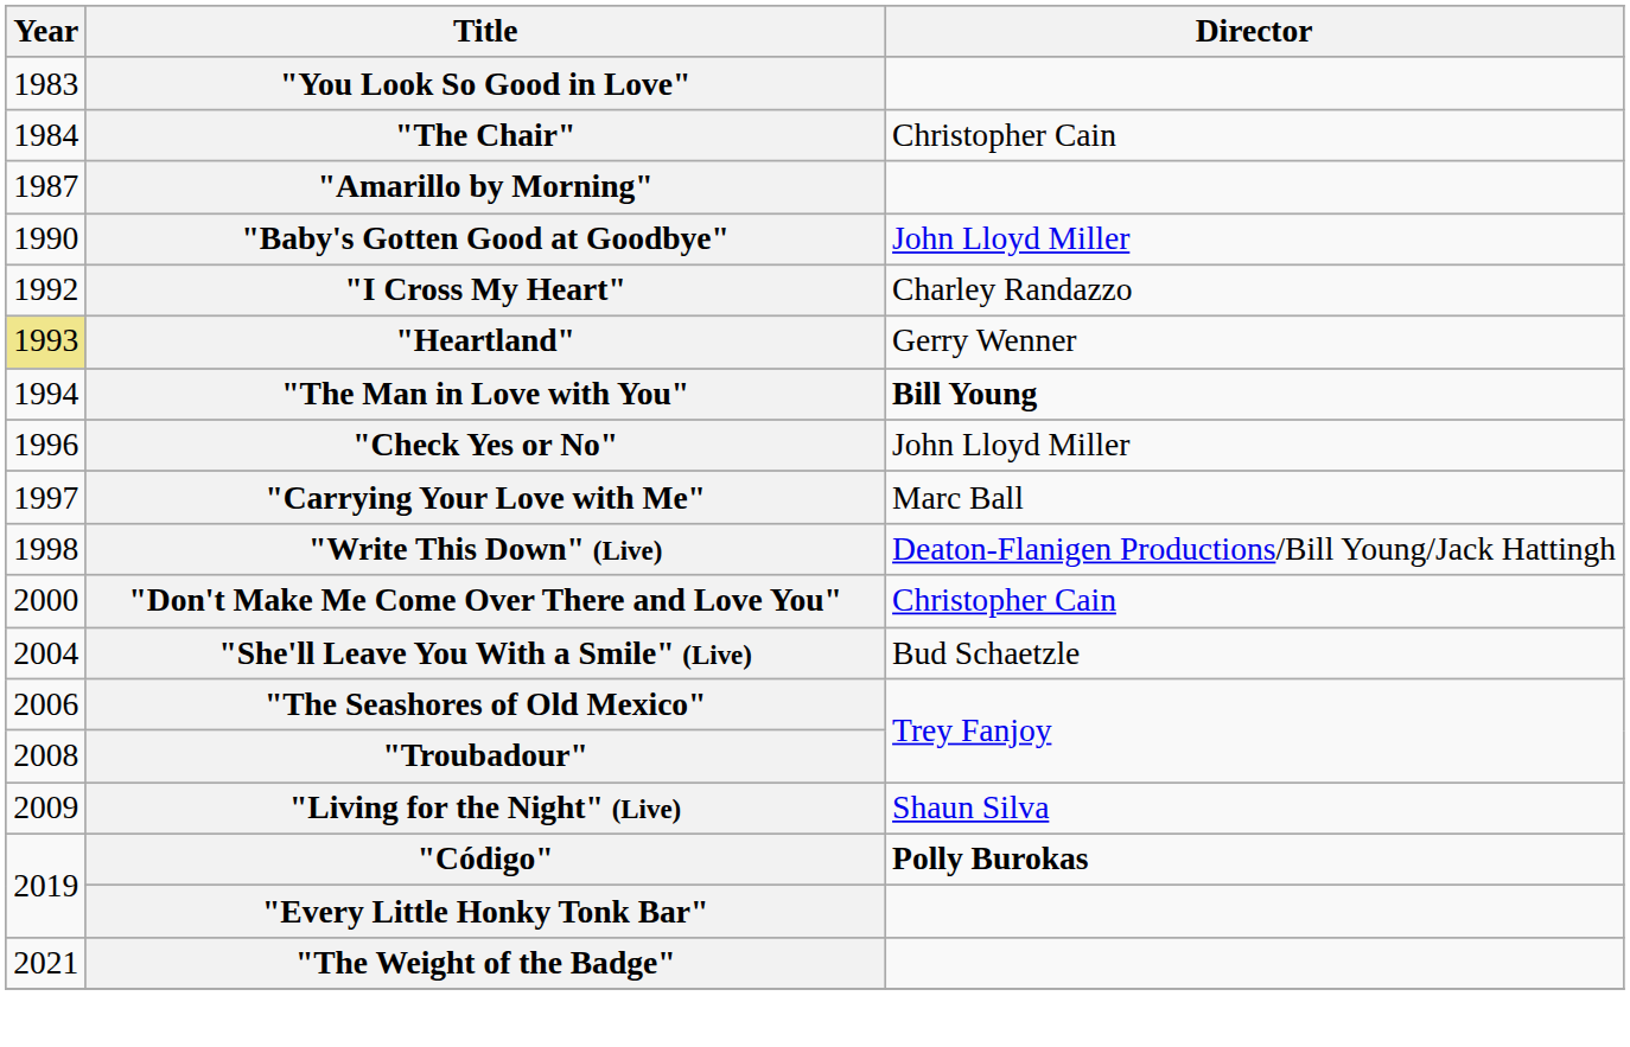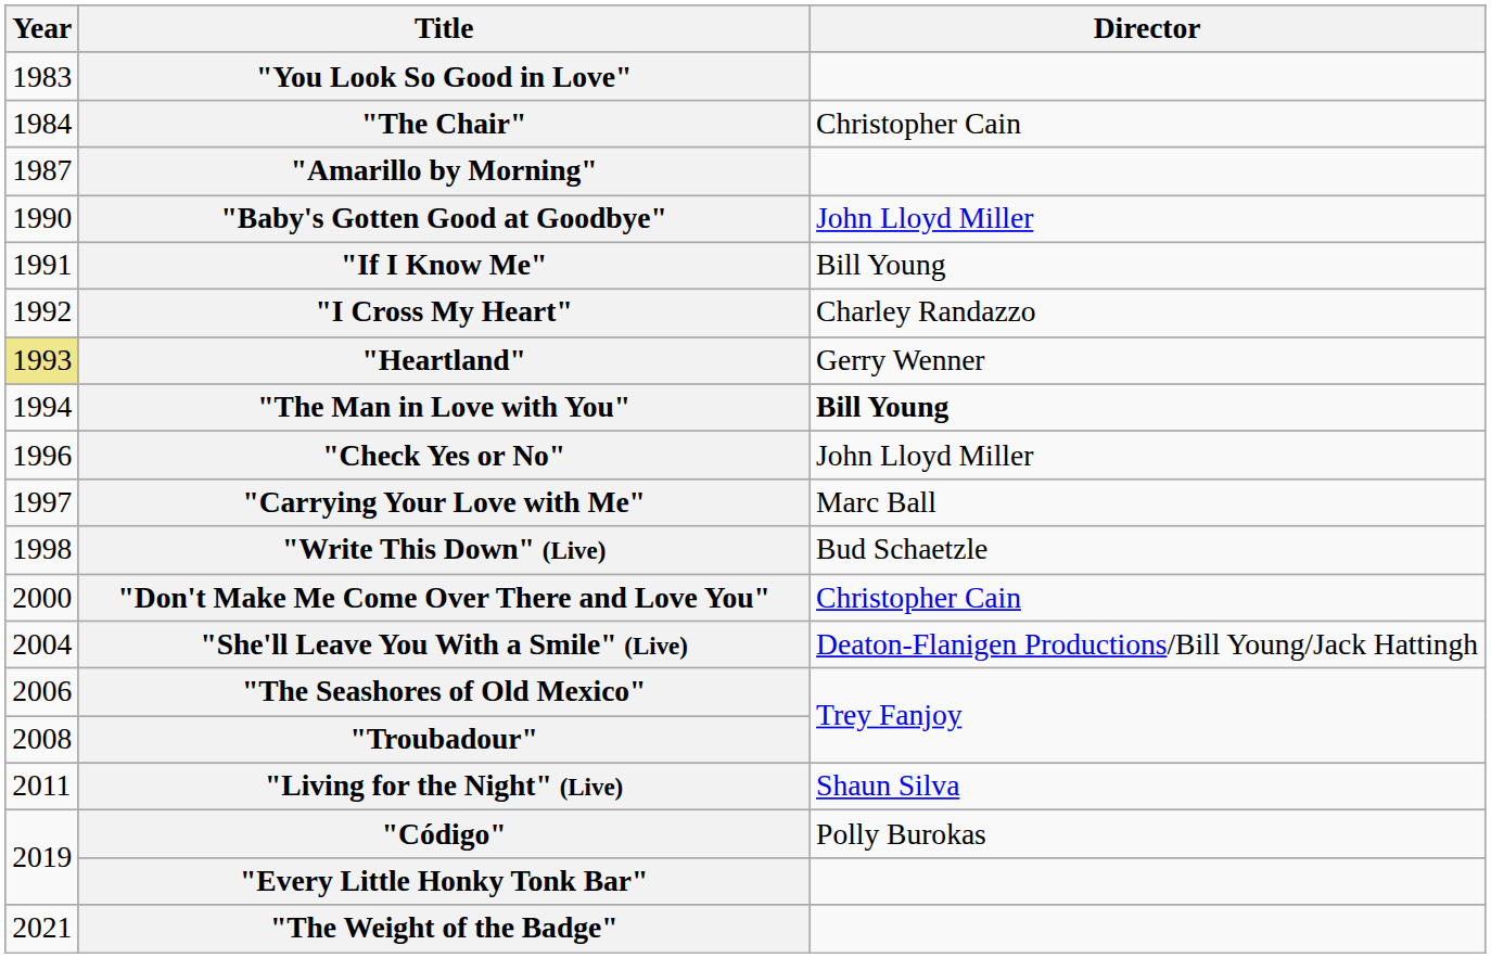 <table class="wikitable plainrowheaders">
 <tr>
 <th>Year</th>
 <th style="width:24em;">Title</th>
 <th>Director</th>
 </tr>
 <tr>
 <td>1983</td>
 <th scope="row">"You Look So Good in Love"</th>
 <td></td>
 </tr>
 <tr>
 <td>1984</td>
 <th scope="row">"The Chair"</th>
 <td>Christopher Cain</td>
 </tr>
 <tr>
 <td>1987</td>
 <th scope="row">"Amarillo by Morning"</th>
 <td></td>
 </tr>
 <tr>
 <td>1990</td>
 <th scope="row">"Baby's Gotten Good at Goodbye"</th>
 <td><a href='#'>John Lloyd Miller</a></td>
+</tr>
+<tr>
+<td>1991</td>
+<th scope="row">"If I Know Me"</th>
+<td>Bill Young</td>
 </tr>
 <tr>
 <td>1992</td>
 <th scope="row">"I Cross My Heart"</th>
 <td>Charley Randazzo</td>
 </tr>
 <tr>
 <td style="background: khaki;">1993</td>
 <th scope="row">"Heartland"</th>
 <td>Gerry Wenner</td>
 </tr>
 <tr>
 <td>1994</td>
 <th scope="row">"The Man in Love with You"</th>
 <td><strong>Bill Young</strong></td>
 </tr>
 <tr>
 <td>1996</td>
 <th scope="row">"Check Yes or No"</th>
 <td>John Lloyd Miller</td>
 </tr>
 <tr>
 <td>1997</td>
 <th scope="row">"Carrying Your Love with Me"</th>
 <td>Marc Ball</td>
 </tr>
 <tr>
 <td>1998</td>
 <th scope="row">"Write This Down" <small>(Live)</small></th>
-<td><a href='#'>Deaton-Flanigen Productions</a>/Bill Young/Jack Hattingh</td>
+<td>Bud Schaetzle</td>
 </tr>
 <tr>
 <td>2000</td>
 <th scope="row">"Don't Make Me Come Over There and Love You"</th>
 <td><a href='#'>Christopher Cain</a></td>
 </tr>
 <tr>
 <td>2004</td>
 <th scope="row">"She'll Leave You With a Smile" <small>(Live)</small></th>
-<td>Bud Schaetzle</td>
+<td><a href='#'>Deaton-Flanigen Productions</a>/Bill Young/Jack Hattingh</td>
 </tr>
 <tr>
 <td>2006</td>
 <th scope="row">"The Seashores of Old Mexico"</th>
 <td rowspan="2"><a href='#'>Trey Fanjoy</a></td>
 </tr>
 <tr>
 <td>2008</td>
 <th scope="row">"Troubadour"</th>
 </tr>
 <tr>
-<td>2009</td>
+<td>2011</td>
 <th scope="row">"Living for the Night" <small>(Live)</small></th>
 <td><a href='#'>Shaun Silva</a></td>
 </tr>
 <tr>
 <td rowspan="2">2019</td>
 <th scope="row">"Código"</th>
-<td><strong>Polly Burokas</strong></td>
+<td>Polly Burokas</td>
 </tr>
 <tr>
 <th scope="row">"Every Little Honky Tonk Bar"</th>
 <td></td>
 </tr>
 <tr>
 <td>2021</td>
 <th scope="row">"The Weight of the Badge"</th>
 <td></td>
 </tr>
 <tr>
 </tr>
 </table>
